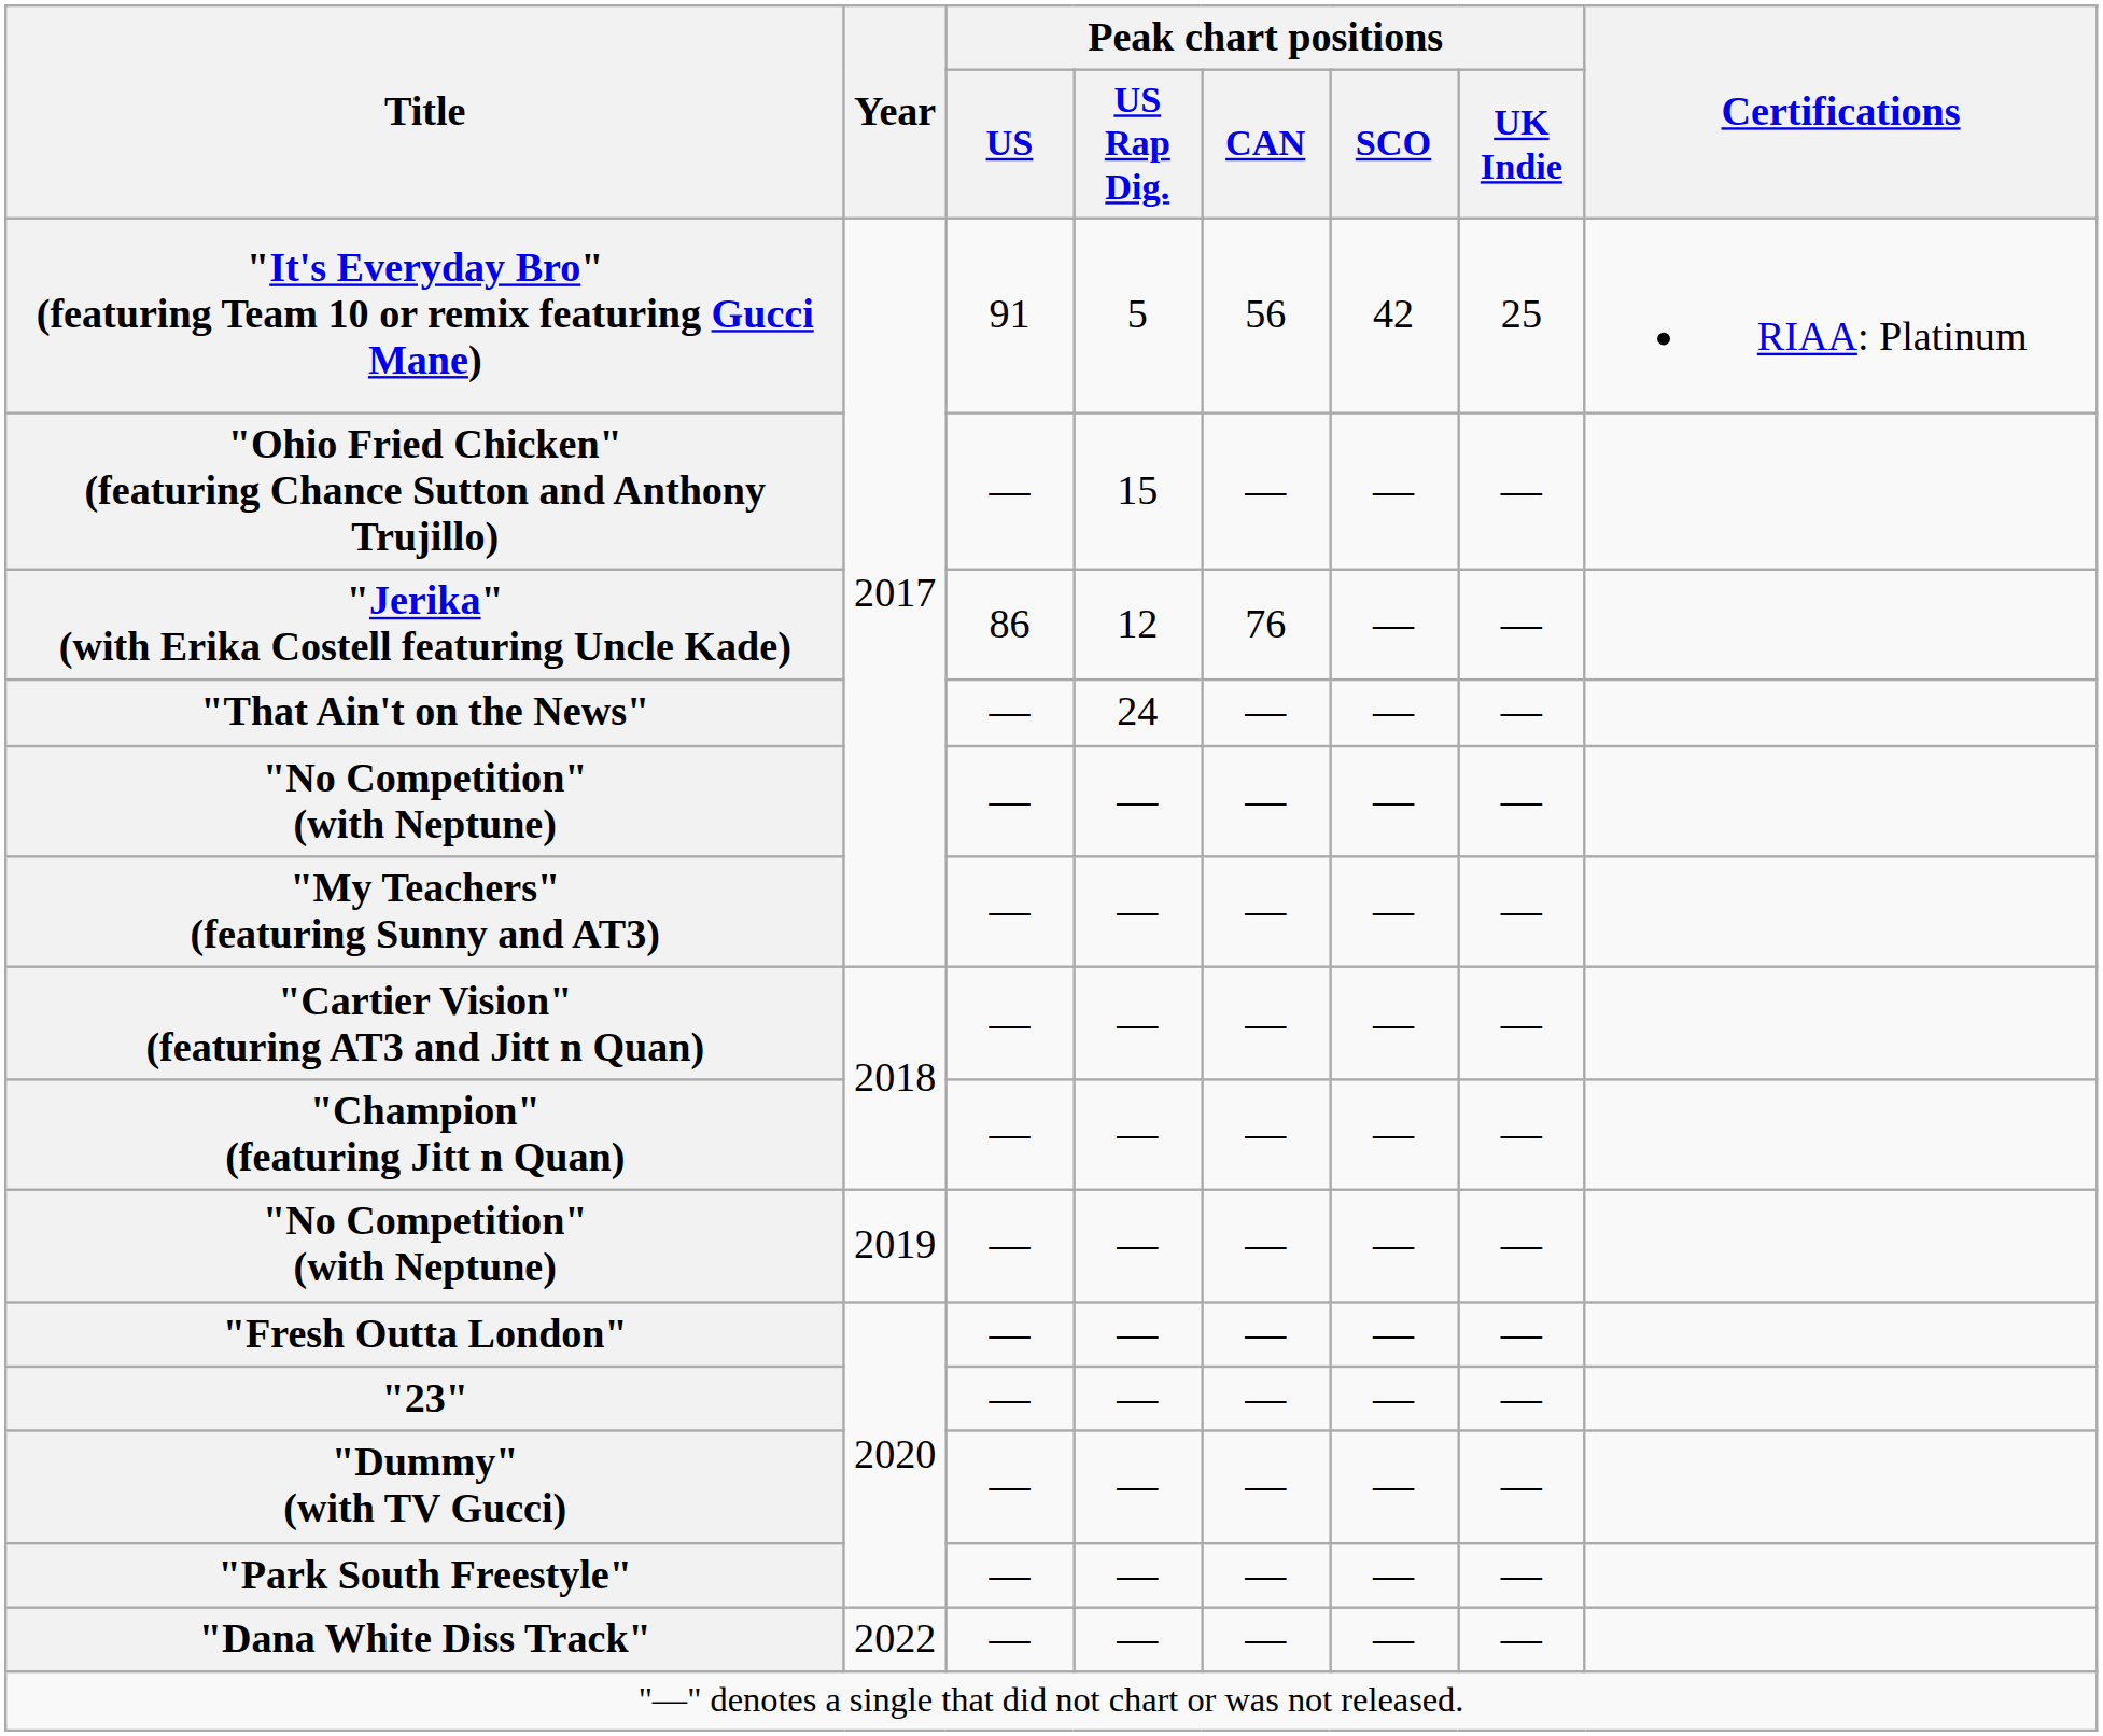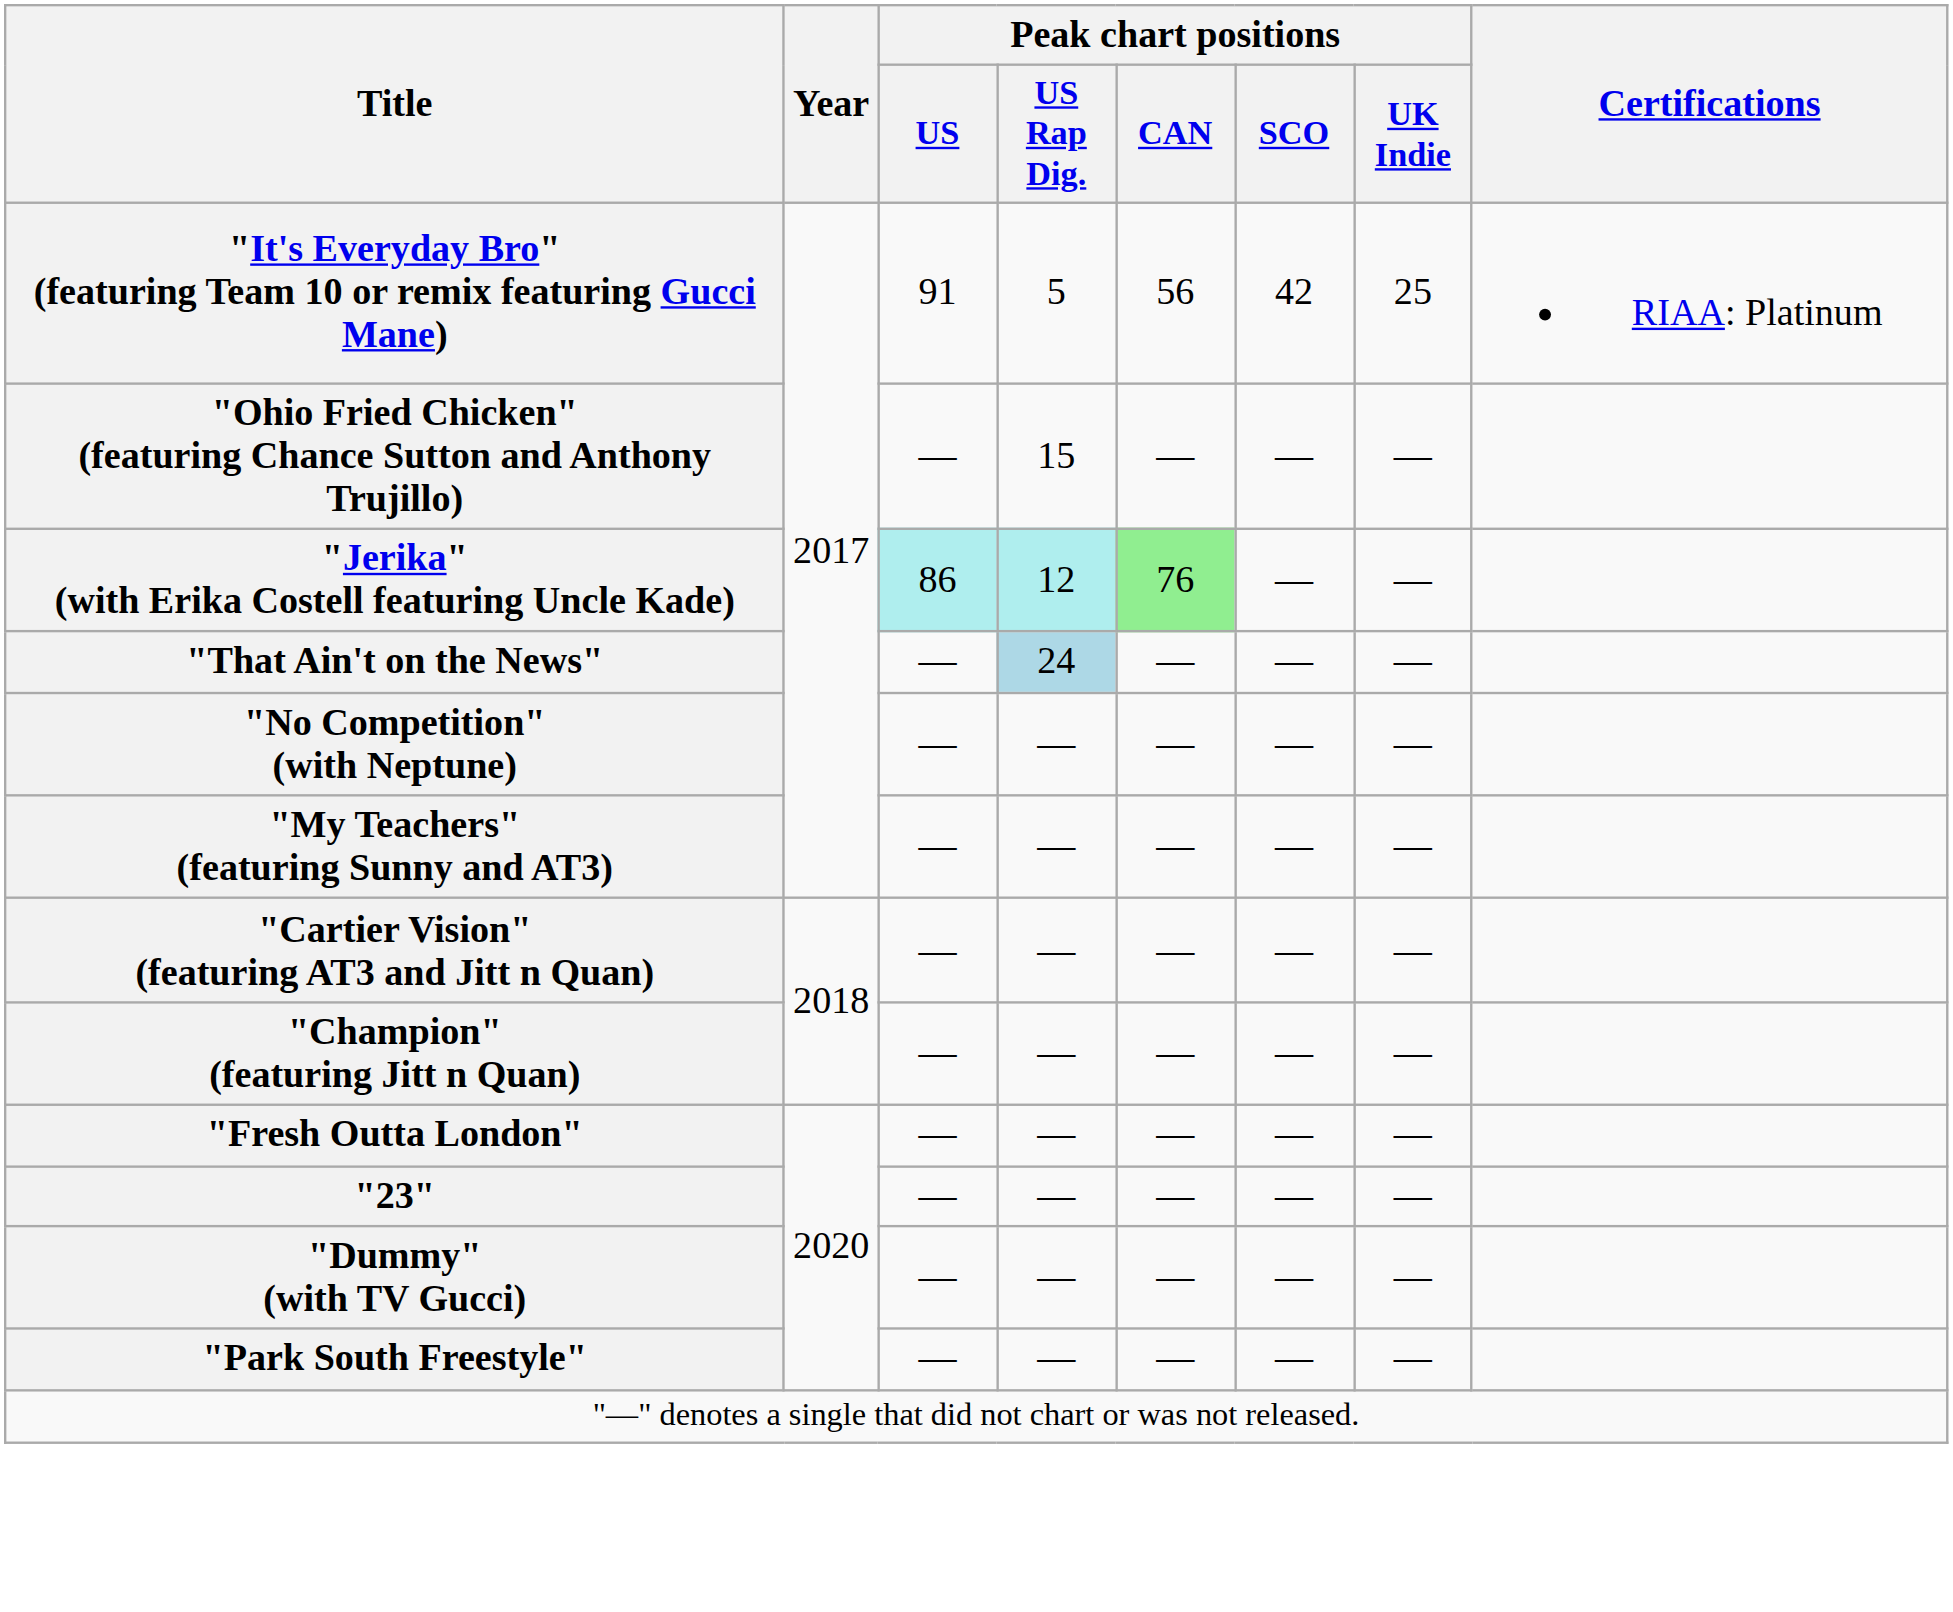 <table class="wikitable plainrowheaders" style="text-align:center;">
 <tr>
 <th scope="col" rowspan="2" style="width:20em;">Title</th>
 <th scope="col" rowspan="2" style="width:1em;">Year</th>
 <th colspan="5" scope="col" style="width:1em;">Peak chart positions</th>
 <th scope="col" rowspan="2" style="width:12em;"><a href='#'>Certifications</a></th>
 </tr>
 <tr>
 <th scope="col" style="width:3em;font-size:90%;"><a href='#'>US</a><br></th>
 <th scope="col" style="width:3em;font-size:90%;"><a href='#'>US<br>Rap<br>Dig.</a><br></th>
 <th scope="col" style="width:3em;font-size:90%;"><a href='#'>CAN</a><br></th>
 <th scope="col" style="width:3em;font-size:90%;"><a href='#'>SCO</a><br></th>
 <th scope="col" style="width:3em;font-size:90%;"><a href='#'>UK Indie</a><br></th>
 </tr>
 <tr>
 <th scope="row">"<a href='#'>It's Everyday Bro</a>"<br><span>(featuring Team 10 or remix featuring <a href='#'>Gucci Mane</a>)</span></th>
 <td rowspan="6">2017</td>
 <td>91</td>
 <td>5</td>
 <td>56</td>
 <td>42</td>
 <td>25</td>
 <td><br><ul><li><a href='#'>RIAA</a>: Platinum</li></ul></td>
 </tr>
 <tr>
 <th scope="row">"Ohio Fried Chicken"<br><span>(featuring Chance Sutton and Anthony Trujillo)</span></th>
 <td>—</td>
 <td>15</td>
 <td>—</td>
 <td>—</td>
 <td>—</td>
 <td></td>
 </tr>
 <tr>
 <th scope="row">"<a href='#'>Jerika</a>"<br><span>(with Erika Costell featuring Uncle Kade)</span></th>
-<td>86</td>
-<td>12</td>
-<td>76</td>
+<td style="background: paleturquoise;">86</td>
+<td style="background: paleturquoise;">12</td>
+<td style="background: lightgreen;">76</td>
 <td>—</td>
 <td>—</td>
 <td></td>
 </tr>
 <tr>
 <th scope="row">"That Ain't on the News"</th>
 <td>—</td>
-<td>24</td>
+<td style="background: lightblue;">24</td>
 <td>—</td>
 <td>—</td>
 <td>—</td>
 <td></td>
 </tr>
 <tr>
 <th scope="row">"No Competition"<br><span>(with Neptune)</span></th>
 <td>—</td>
 <td>—</td>
 <td>—</td>
 <td>—</td>
 <td>—</td>
 <td></td>
 </tr>
 <tr>
 <th scope="row">"My Teachers"<br><span>(featuring Sunny and AT3)</span></th>
 <td>—</td>
 <td>—</td>
 <td>—</td>
 <td>—</td>
 <td>—</td>
 <td></td>
 </tr>
 <tr>
 <th scope="row">"Cartier Vision"<br><span>(featuring AT3 and Jitt n Quan)</span></th>
 <td rowspan="2">2018</td>
 <td>—</td>
 <td>—</td>
 <td>—</td>
 <td>—</td>
 <td>—</td>
 <td></td>
 </tr>
 <tr>
 <th scope="row">"Champion"<br><span>(featuring Jitt n Quan)</span></th>
-<td>—</td>
-<td>—</td>
-<td>—</td>
-<td>—</td>
-<td>—</td>
-<td></td>
-</tr>
-<tr>
-<th scope="row">"No Competition"<br><span>(with Neptune)</span></th>
-<td>2019</td>
 <td>—</td>
 <td>—</td>
 <td>—</td>
 <td>—</td>
 <td>—</td>
 <td></td>
 </tr>
 <tr>
 <th scope="row">"Fresh Outta London"</th>
 <td rowspan="4">2020</td>
 <td>—</td>
 <td>—</td>
 <td>—</td>
 <td>—</td>
 <td>—</td>
 <td></td>
 </tr>
 <tr>
 <th scope="row">"23"</th>
 <td>—</td>
 <td>—</td>
 <td>—</td>
 <td>—</td>
 <td>—</td>
 <td></td>
 </tr>
 <tr>
 <th scope="row">"Dummy"<br><span>(with TV Gucci)</span></th>
 <td>—</td>
 <td>—</td>
 <td>—</td>
 <td>—</td>
 <td>—</td>
 <td></td>
 </tr>
 <tr>
 <th scope="row">"Park South Freestyle"</th>
 <td>—</td>
 <td>—</td>
 <td>—</td>
 <td>—</td>
 <td>—</td>
 <td></td>
 </tr>
 <tr>
-<th scope="row">"Dana White Diss Track"</th>
-<td>2022</td>
-<td>—</td>
-<td>—</td>
-<td>—</td>
-<td>—</td>
-<td>—</td>
-<td></td>
-</tr>
-<tr>
 <td colspan="8" style="font-size:85%">"—" denotes a single that did not chart or was not released.</td>
 </tr>
 </table>
